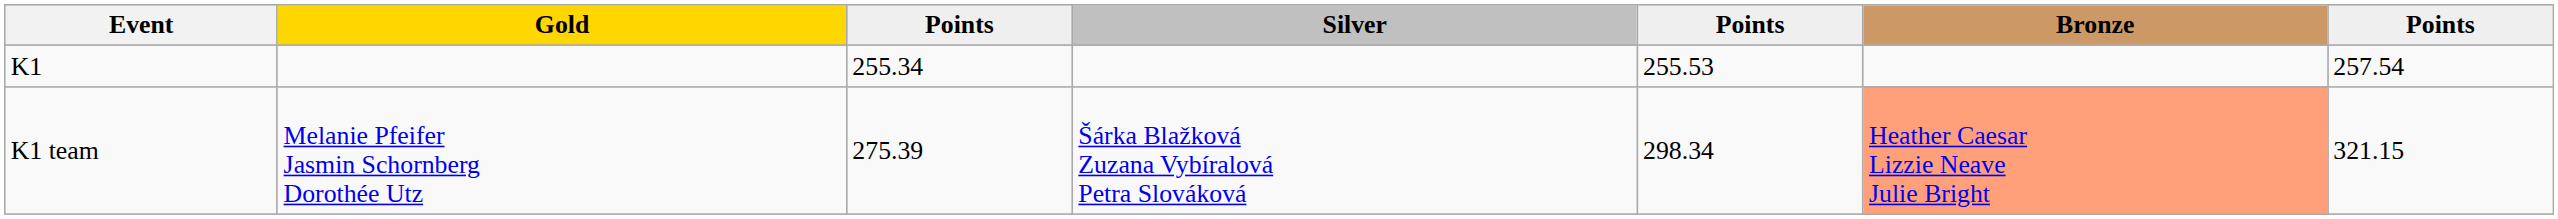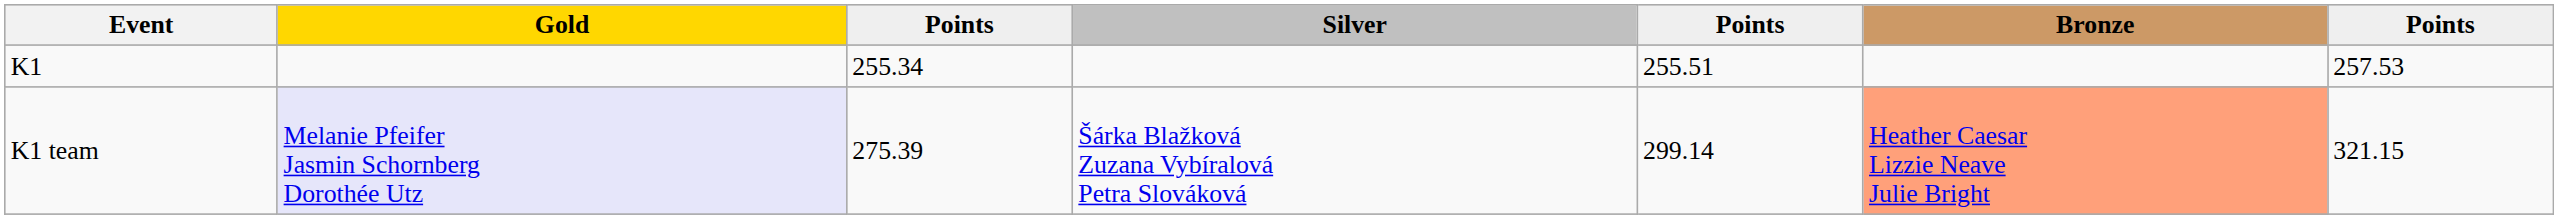 <table class="wikitable" width=100%>
 <tr>
 <th>Event</th>
 <td align=center bgcolor="gold"><strong>Gold</strong></td>
 <td align=center bgcolor="EFEFEF"><strong>Points</strong></td>
 <td align=center bgcolor="silver"><strong>Silver</strong></td>
 <td align=center bgcolor="EFEFEF"><strong>Points</strong></td>
 <td align=center bgcolor="CC9966"><strong>Bronze</strong></td>
 <td align=center bgcolor="EFEFEF"><strong>Points</strong></td>
 </tr>
 <tr>
 <td>K1</td>
 <td></td>
 <td>255.34</td>
 <td></td>
-<td>255.53</td>
+<td>255.51</td>
 <td></td>
-<td>257.54</td>
+<td>257.53</td>
 </tr>
 <tr>
 <td>K1 team</td>
-<td><br><a href='#'>Melanie Pfeifer</a><br><a href='#'>Jasmin Schornberg</a><br><a href='#'>Dorothée Utz</a></td>
+<td style="background: lavender;"><br><a href='#'>Melanie Pfeifer</a><br><a href='#'>Jasmin Schornberg</a><br><a href='#'>Dorothée Utz</a></td>
 <td>275.39</td>
 <td><br><a href='#'>Šárka Blažková</a><br><a href='#'>Zuzana Vybíralová</a><br><a href='#'>Petra Slováková</a></td>
-<td>298.34</td>
+<td>299.14</td>
 <td style="background: lightsalmon;"><br><a href='#'>Heather Caesar</a><br><a href='#'>Lizzie Neave</a><br><a href='#'>Julie Bright</a></td>
 <td>321.15</td>
 </tr>
 </table>
